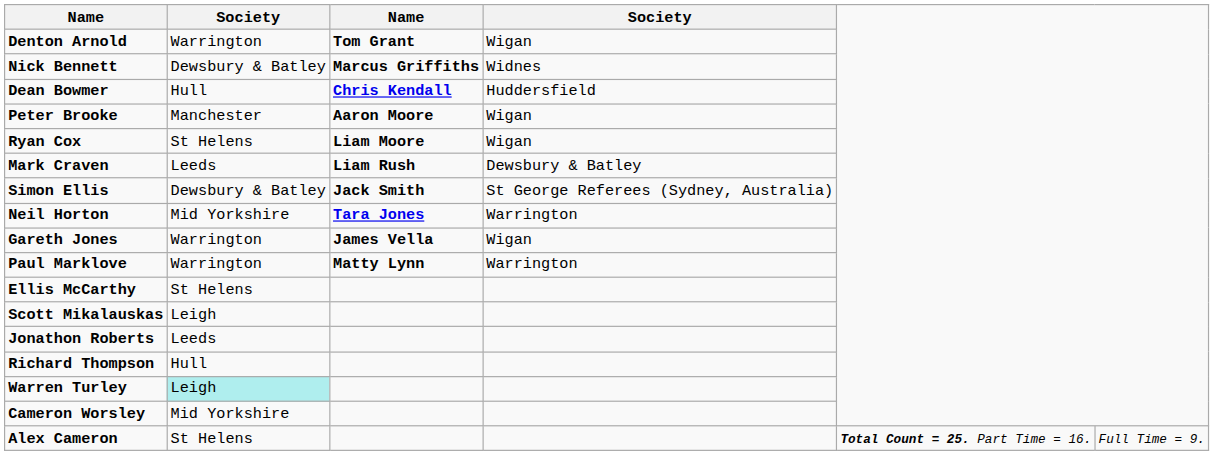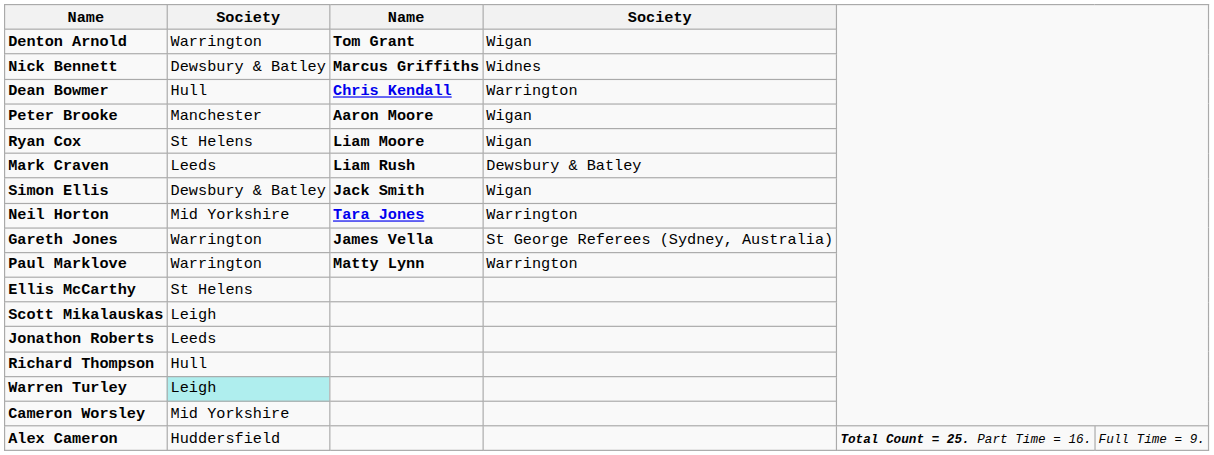 <table class="wikitable">
 <tr>
 <th>Name</th>
 <th>Society</th>
 <th>Name</th>
 <th>Society</th>
 </tr>
 <tr>
 <td><strong>Denton Arnold</strong></td>
 <td>Warrington</td>
 <td><strong>Tom Grant</strong></td>
 <td>Wigan</td>
 </tr>
 <tr>
 <td><strong>Nick Bennett</strong></td>
 <td>Dewsbury & Batley</td>
 <td><strong>Marcus Griffiths</strong></td>
 <td>Widnes</td>
 </tr>
 <tr>
 <td><strong>Dean Bowmer</strong></td>
 <td>Hull</td>
 <td><strong><a href='#'>Chris Kendall</a></strong></td>
-<td>Huddersfield</td>
+<td>Warrington</td>
 </tr>
 <tr>
 <td><strong>Peter Brooke</strong></td>
 <td>Manchester</td>
 <td><strong>Aaron Moore</strong></td>
 <td>Wigan</td>
 </tr>
 <tr>
 <td><strong>Ryan Cox</strong></td>
 <td>St Helens</td>
 <td><strong>Liam Moore</strong></td>
 <td>Wigan</td>
 </tr>
 <tr>
 <td><strong>Mark Craven</strong></td>
 <td>Leeds</td>
 <td><strong>Liam Rush</strong></td>
 <td>Dewsbury & Batley</td>
 </tr>
 <tr>
 <td><strong>Simon Ellis</strong></td>
 <td>Dewsbury & Batley</td>
 <td><strong>Jack Smith</strong></td>
-<td>St George Referees (Sydney, Australia)</td>
+<td>Wigan</td>
 </tr>
 <tr>
 <td><strong>Neil Horton</strong></td>
 <td>Mid Yorkshire</td>
 <td><strong><a href='#'>Tara Jones</a></strong></td>
 <td>Warrington</td>
 </tr>
 <tr>
 <td><strong>Gareth Jones</strong></td>
 <td>Warrington</td>
 <td><strong>James Vella</strong></td>
-<td>Wigan</td>
+<td>St George Referees (Sydney, Australia)</td>
 </tr>
 <tr>
 <td><strong>Paul Marklove</strong></td>
 <td>Warrington</td>
 <td><strong>Matty Lynn</strong></td>
 <td>Warrington</td>
 </tr>
 <tr>
 <td><strong>Ellis McCarthy</strong></td>
 <td>St Helens</td>
 <td></td>
 <td></td>
 </tr>
 <tr>
 <td><strong>Scott Mikalauskas</strong></td>
 <td>Leigh</td>
 <td></td>
 <td></td>
 </tr>
 <tr>
 <td><strong>Jonathon Roberts</strong></td>
 <td>Leeds</td>
 <td></td>
 <td></td>
 </tr>
 <tr>
 <td><strong>Richard Thompson</strong></td>
 <td>Hull</td>
 <td></td>
 <td></td>
 </tr>
 <tr>
 <td><strong>Warren Turley</strong></td>
 <td style="background: paleturquoise;">Leigh</td>
 <td></td>
 <td></td>
 </tr>
 <tr>
 <td><strong>Cameron Worsley</strong></td>
 <td>Mid Yorkshire</td>
 <td></td>
 <td></td>
 </tr>
 <tr>
 <td><strong>Alex Cameron</strong></td>
-<td>St Helens</td>
+<td>Huddersfield</td>
 <td></td>
 <td></td>
 <td colspan="2"><em><small><strong>Total Count = 25.</strong> Part Time = 16.</small></em></td>
 <td colspan="2"><em><small>Full Time = 9.</small></em></td>
 </tr>
 </table>
